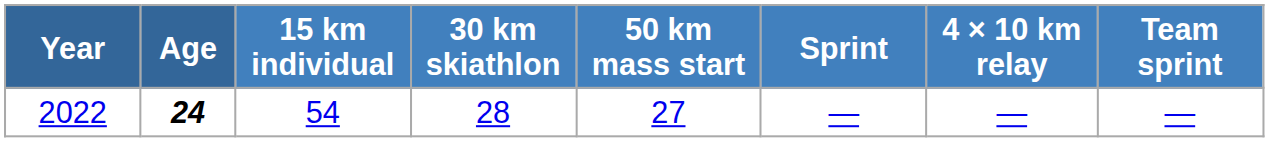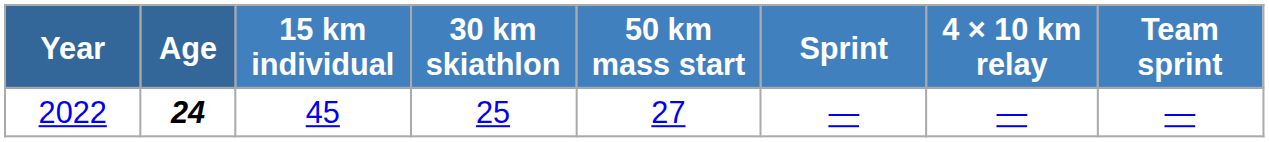 <table class="wikitable" style="font-size:95%; text-align:center; border:grey solid 1px; border-collapse:collapse; background:#ffffff;">
 <tr>
 <th style="background-color:#369; color:white; width:60px;"> Year </th>
 <th style="background-color:#369; color:white; width:40px;"> Age </th>
 <th style="background-color:#4180be; color:white; width:75px;"> 15 km <br> individual </th>
 <th style="background-color:#4180be; color:white; width:75px;"> 30 km <br> skiathlon </th>
 <th style="background-color:#4180be; color:white; width:75px;"> 50 km <br> mass start </th>
 <th style="background-color:#4180be; color:white; width:75px;"> Sprint </th>
 <th style="background-color:#4180be; color:white; width:75px;"> 4 × 10 km <br> relay </th>
 <th style="background-color:#4180be; color:white; width:75px;"> Team <br> sprint </th>
 </tr>
 <tr>
 <td><a href='#'>2022</a></td>
 <td><strong><em>24</em></strong></td>
-<td><a href='#'>54</a></td>
-<td><a href='#'>28</a></td>
+<td><a href='#'>45</a></td>
+<td><a href='#'>25</a></td>
 <td><a href='#'>27</a></td>
 <td><a href='#'>—</a></td>
 <td><a href='#'>—</a></td>
 <td><a href='#'>—</a></td>
 </tr>
 </table>
